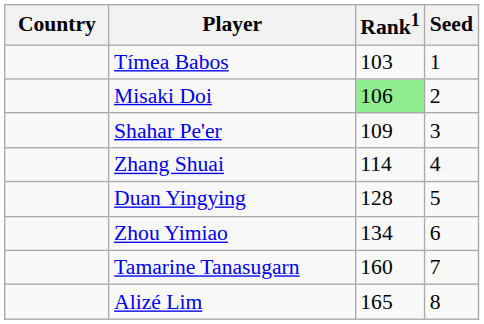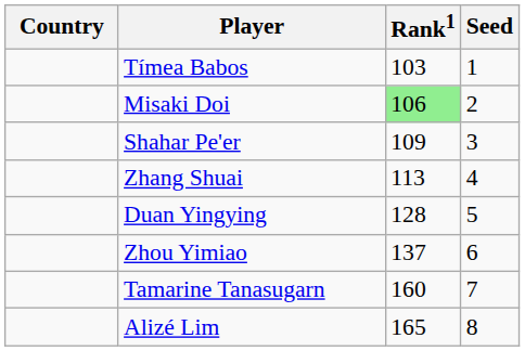 <table class="sortable wikitable">
 <tr>
 <th width="70">Country</th>
 <th width="175">Player</th>
 <th>Rank<sup>1</sup></th>
 <th>Seed</th>
 </tr>
 <tr>
 <td></td>
 <td><a href='#'>Tímea Babos</a></td>
 <td>103</td>
 <td>1</td>
 </tr>
 <tr>
 <td></td>
 <td><a href='#'>Misaki Doi</a></td>
 <td style="background: lightgreen;">106</td>
 <td>2</td>
 </tr>
 <tr>
 <td></td>
 <td><a href='#'>Shahar Pe'er</a></td>
 <td>109</td>
 <td>3</td>
 </tr>
 <tr>
 <td></td>
 <td><a href='#'>Zhang Shuai</a></td>
-<td>114</td>
+<td>113</td>
 <td>4</td>
 </tr>
 <tr>
 <td></td>
 <td><a href='#'>Duan Yingying</a></td>
 <td>128</td>
 <td>5</td>
 </tr>
 <tr>
 <td></td>
 <td><a href='#'>Zhou Yimiao</a></td>
-<td>134</td>
+<td>137</td>
 <td>6</td>
 </tr>
 <tr>
 <td></td>
 <td><a href='#'>Tamarine Tanasugarn</a></td>
 <td>160</td>
 <td>7</td>
 </tr>
 <tr>
 <td></td>
 <td><a href='#'>Alizé Lim</a></td>
 <td>165</td>
 <td>8</td>
 </tr>
 </table>
